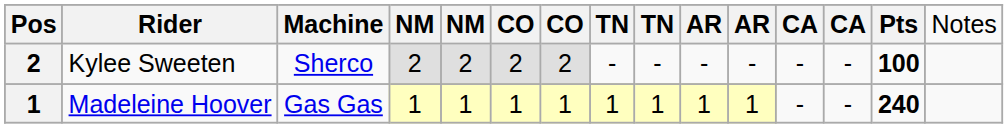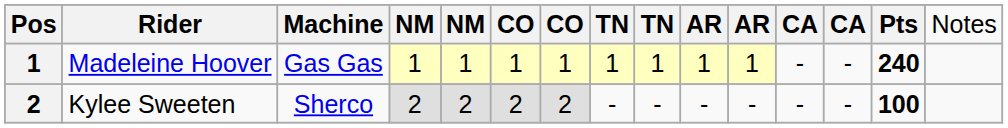 <table class="wikitable" style="font-size: 85%; text-align:center">
 <tr valign="top">
 <th valign="middle">Pos</th>
 <th valign="middle">Rider</th>
 <th valign="middle">Machine</th>
 <th>NM<br></th>
 <th>NM<br></th>
 <th>CO<br></th>
 <th>CO<br></th>
 <th>TN<br></th>
 <th>TN<br></th>
 <th>AR<br></th>
 <th>AR<br></th>
 <th>CA<br></th>
 <th>CA<br></th>
 <th valign="middle">Pts</th>
 <td valign="middle">Notes</td>
 </tr>
 <tr>
+<th>1</th>
+<td align="left"> <a href='#'>Madeleine Hoover</a></td>
+<td><a href='#'>Gas Gas</a></td>
+<td style="background:#ffffbf;">1</td>
+<td style="background:#ffffbf;">1</td>
+<td style="background:#ffffbf;">1</td>
+<td style="background:#ffffbf;">1</td>
+<td style="background:#ffffbf;">1</td>
+<td style="background:#ffffbf;">1</td>
+<td style="background:#ffffbf;">1</td>
+<td style="background:#ffffbf;">1</td>
+<td>-</td>
+<td>-</td>
+<td><strong>240</strong></td>
+<td></td>
+</tr>
+<tr>
 <th>2</th>
 <td align="left"> Kylee Sweeten</td>
 <td><a href='#'>Sherco</a></td>
 <td style="background:#dfdfdf;">2</td>
 <td style="background:#dfdfdf;">2</td>
 <td style="background:#dfdfdf;">2</td>
 <td style="background:#dfdfdf;">2</td>
 <td>-</td>
 <td>-</td>
 <td>-</td>
 <td>-</td>
 <td>-</td>
 <td>-</td>
 <td><strong>100</strong></td>
 <td></td>
 </tr>
-<tr>
-<th>1</th>
-<td align="left"> <a href='#'>Madeleine Hoover</a></td>
-<td><a href='#'>Gas Gas</a></td>
-<td style="background:#ffffbf;">1</td>
-<td style="background:#ffffbf;">1</td>
-<td style="background:#ffffbf;">1</td>
-<td style="background:#ffffbf;">1</td>
-<td style="background:#ffffbf;">1</td>
-<td style="background:#ffffbf;">1</td>
-<td style="background:#ffffbf;">1</td>
-<td style="background:#ffffbf;">1</td>
-<td>-</td>
-<td>-</td>
-<td><strong>240</strong></td>
-<td></td>
-</tr>
 </table>
